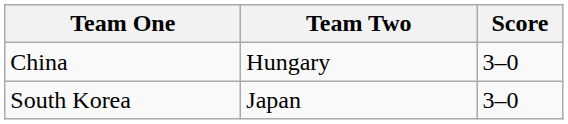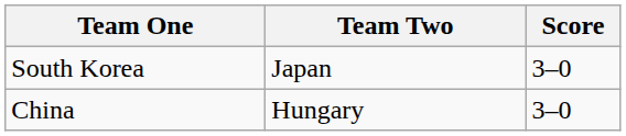 <table class="wikitable">
 <tr>
 <th width=150>Team One</th>
 <th width=150>Team Two</th>
 <th width=50>Score</th>
 </tr>
 <tr>
+<td>South Korea</td>
+<td>Japan</td>
+<td>3–0</td>
+</tr>
+<tr>
 <td>China</td>
 <td>Hungary</td>
 <td>3–0</td>
 </tr>
-<tr>
-<td>South Korea</td>
-<td>Japan</td>
-<td>3–0</td>
-</tr>
 </table>
